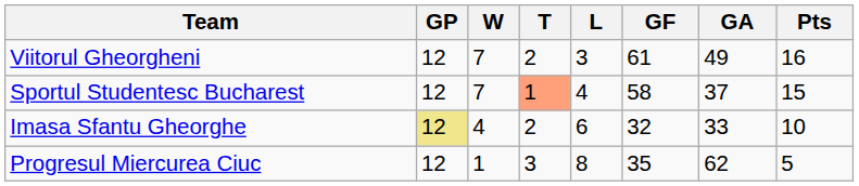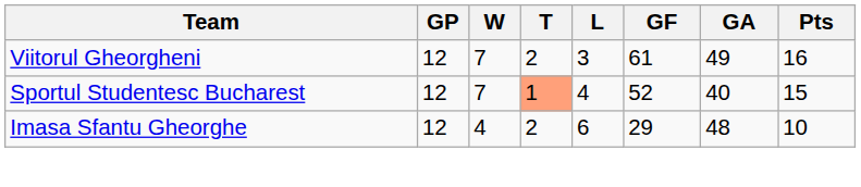 <table class="wikitable">
 <tr>
 <th width="40%">Team</th>
 <th width="5%">GP</th>
 <th width="5%">W</th>
 <th width="5%">T</th>
 <th width="5%">L</th>
 <th width="7.5%">GF</th>
 <th width="7.5%">GA</th>
 <th width="7.5%">Pts</th>
 </tr>
 <tr>
 <td><a href='#'>Viitorul Gheorgheni</a></td>
 <td>12</td>
 <td>7</td>
 <td>2</td>
 <td>3</td>
 <td>61</td>
 <td>49</td>
 <td>16</td>
 </tr>
 <tr>
 <td><a href='#'>Sportul Studentesc Bucharest</a></td>
 <td>12</td>
 <td>7</td>
 <td style="background: lightsalmon;">1</td>
 <td>4</td>
-<td>58</td>
-<td>37</td>
+<td>52</td>
+<td>40</td>
 <td>15</td>
 </tr>
 <tr>
 <td><a href='#'>Imasa Sfantu Gheorghe</a></td>
-<td style="background: khaki;">12</td>
+<td>12</td>
 <td>4</td>
 <td>2</td>
 <td>6</td>
-<td>32</td>
-<td>33</td>
+<td>29</td>
+<td>48</td>
 <td>10</td>
 </tr>
-<tr>
-<td><a href='#'>Progresul Miercurea Ciuc</a></td>
-<td>12</td>
-<td>1</td>
-<td>3</td>
-<td>8</td>
-<td>35</td>
-<td>62</td>
-<td>5</td>
-</tr>
 </table>
